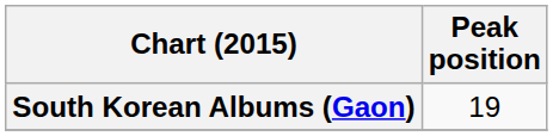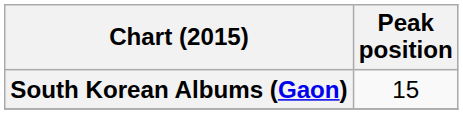 <table class="wikitable sortable plainrowheaders" style="text-align:center;">
 <tr>
 <th scope="col">Chart (2015)</th>
 <th scope="col">Peak<br>position</th>
 </tr>
 <tr>
 <th scope="row">South Korean Albums (<a href='#'>Gaon</a>)</th>
-<td>19</td>
+<td>15</td>
 </tr>
 <tr>
 </tr>
 </table>
